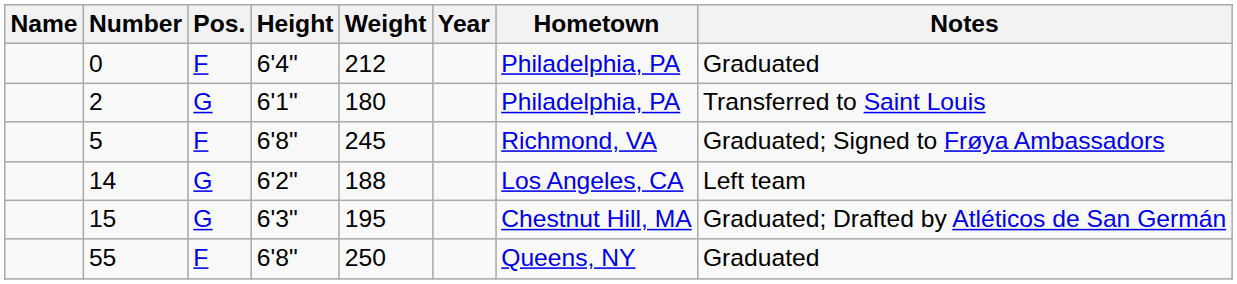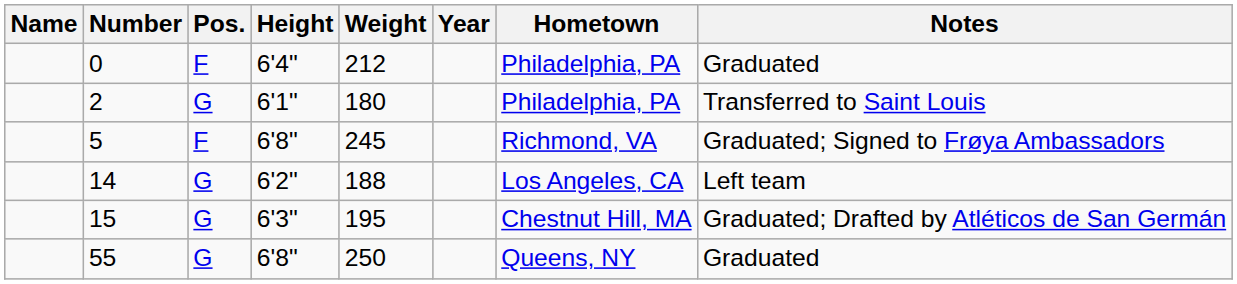 <table class="wikitable sortable" border="1">
 <tr>
 <th>Name</th>
 <th>Number</th>
 <th>Pos.</th>
 <th>Height</th>
 <th>Weight</th>
 <th>Year</th>
 <th>Hometown</th>
 <th class="unsortable">Notes</th>
 </tr>
 <tr>
 <td></td>
 <td>0</td>
 <td><a href='#'>F</a></td>
 <td>6'4"</td>
 <td>212</td>
 <td></td>
 <td><a href='#'>Philadelphia, PA</a></td>
 <td>Graduated</td>
 </tr>
 <tr>
 <td></td>
 <td>2</td>
 <td><a href='#'>G</a></td>
 <td>6'1"</td>
 <td>180</td>
 <td></td>
 <td><a href='#'>Philadelphia, PA</a></td>
 <td>Transferred to <a href='#'>Saint Louis</a></td>
 </tr>
 <tr>
 <td></td>
 <td>5</td>
 <td><a href='#'>F</a></td>
 <td>6'8"</td>
 <td>245</td>
 <td></td>
 <td><a href='#'>Richmond, VA</a></td>
 <td>Graduated; Signed to <a href='#'>Frøya Ambassadors</a></td>
 </tr>
 <tr>
 <td></td>
 <td>14</td>
 <td><a href='#'>G</a></td>
 <td>6'2"</td>
 <td>188</td>
 <td></td>
 <td><a href='#'>Los Angeles, CA</a></td>
 <td>Left team</td>
 </tr>
 <tr>
 <td></td>
 <td>15</td>
 <td><a href='#'>G</a></td>
 <td>6'3"</td>
 <td>195</td>
 <td></td>
 <td><a href='#'>Chestnut Hill, MA</a></td>
 <td>Graduated; Drafted by <a href='#'>Atléticos de San Germán</a></td>
 </tr>
 <tr>
 <td></td>
 <td>55</td>
-<td><a href='#'>F</a></td>
+<td><a href='#'>G</a></td>
 <td>6'8"</td>
 <td>250</td>
 <td></td>
 <td><a href='#'>Queens, NY</a></td>
 <td>Graduated</td>
 </tr>
 </table>
